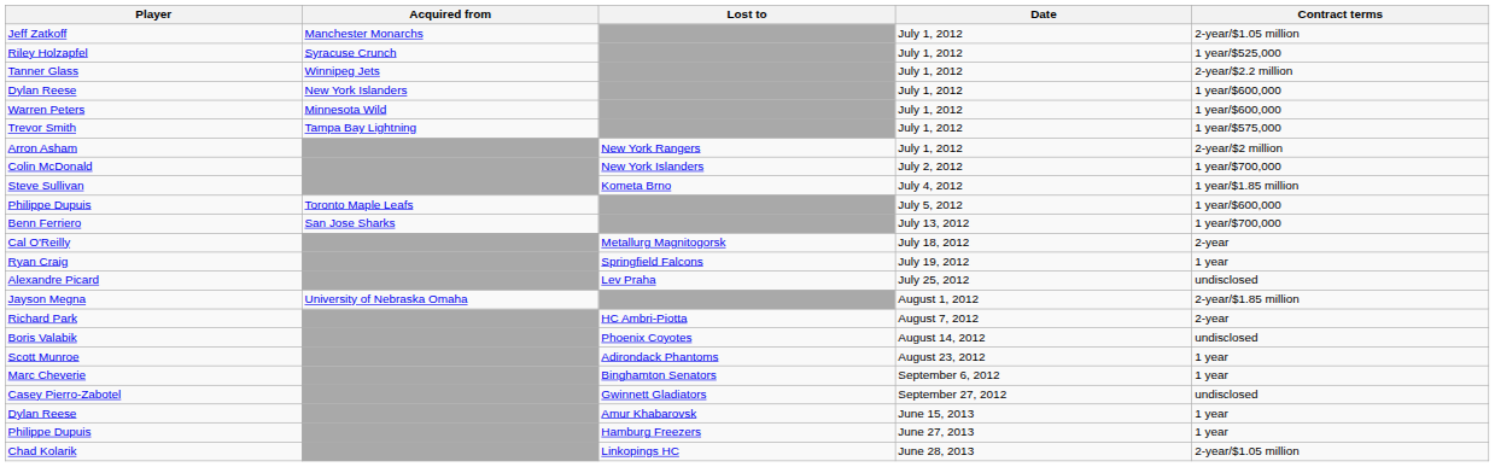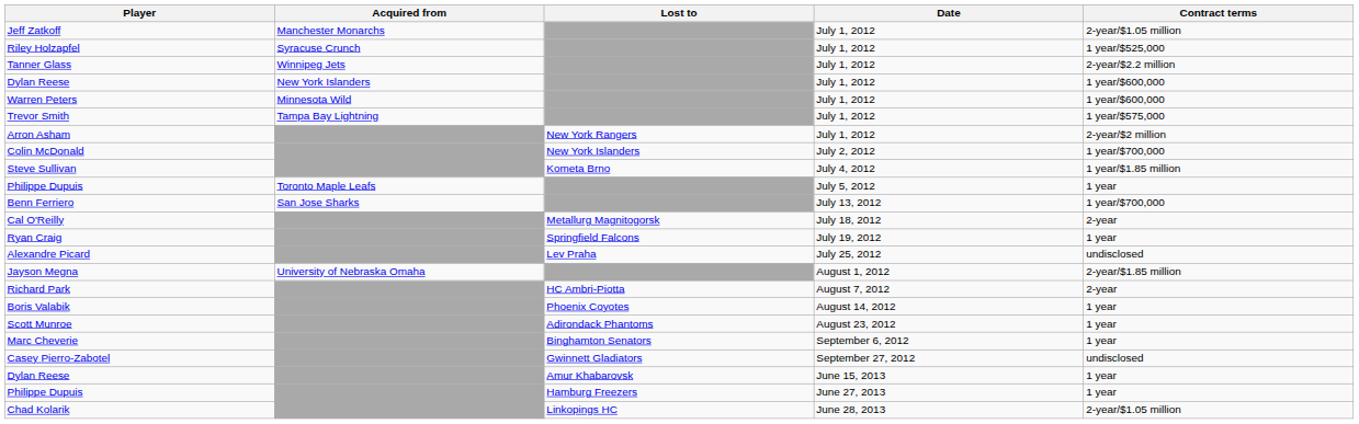 <table class="wikitable" style="width:100%;">
 <tr style="text-align:center; background:#ddd;">
 <th style="width:20%;">Player</th>
 <th style="width:20%;">Acquired from</th>
 <th style="width:20%;">Lost to</th>
 <th style="width:20%;">Date</th>
 <th style="width:20%;">Contract terms</th>
 </tr>
 <tr>
 <td><a href='#'>Jeff Zatkoff</a></td>
 <td><a href='#'>Manchester Monarchs</a></td>
 <td style="background:darkgray;"></td>
 <td>July 1, 2012</td>
 <td>2-year/$1.05 million</td>
 </tr>
 <tr>
 <td><a href='#'>Riley Holzapfel</a></td>
 <td><a href='#'>Syracuse Crunch</a></td>
 <td style="background:darkgray;"></td>
 <td>July 1, 2012</td>
 <td>1 year/$525,000</td>
 </tr>
 <tr>
 <td><a href='#'>Tanner Glass</a></td>
 <td><a href='#'>Winnipeg Jets</a></td>
 <td style="background:darkgray;"></td>
 <td>July 1, 2012</td>
 <td>2-year/$2.2 million</td>
 </tr>
 <tr>
 <td><a href='#'>Dylan Reese</a></td>
 <td><a href='#'>New York Islanders</a></td>
 <td style="background:darkgray;"></td>
 <td>July 1, 2012</td>
 <td>1 year/$600,000</td>
 </tr>
 <tr>
 <td><a href='#'>Warren Peters</a></td>
 <td><a href='#'>Minnesota Wild</a></td>
 <td style="background:darkgray;"></td>
 <td>July 1, 2012</td>
 <td>1 year/$600,000</td>
 </tr>
 <tr>
 <td><a href='#'>Trevor Smith</a></td>
 <td><a href='#'>Tampa Bay Lightning</a></td>
 <td style="background:darkgray;"></td>
 <td>July 1, 2012</td>
 <td>1 year/$575,000</td>
 </tr>
 <tr>
 <td><a href='#'>Arron Asham</a></td>
 <td style="background:darkgray;"></td>
 <td><a href='#'>New York Rangers</a></td>
 <td>July 1, 2012</td>
 <td>2-year/$2 million</td>
 </tr>
 <tr>
 <td><a href='#'>Colin McDonald</a></td>
 <td style="background:darkgray;"></td>
 <td><a href='#'>New York Islanders</a></td>
 <td>July 2, 2012</td>
 <td>1 year/$700,000</td>
 </tr>
 <tr>
 <td><a href='#'>Steve Sullivan</a></td>
 <td style="background:darkgray;"></td>
 <td><a href='#'>Kometa Brno</a></td>
 <td>July 4, 2012</td>
 <td>1 year/$1.85 million</td>
 </tr>
 <tr>
 <td><a href='#'>Philippe Dupuis</a></td>
 <td><a href='#'>Toronto Maple Leafs</a></td>
 <td style="background:darkgray;"></td>
 <td>July 5, 2012</td>
-<td>1 year/$600,000</td>
+<td>1 year</td>
 </tr>
 <tr>
 <td><a href='#'>Benn Ferriero</a></td>
 <td><a href='#'>San Jose Sharks</a></td>
 <td style="background:darkgray;"></td>
 <td>July 13, 2012</td>
 <td>1 year/$700,000</td>
 </tr>
 <tr>
 <td><a href='#'>Cal O'Reilly</a></td>
 <td style="background:darkgray;"></td>
 <td><a href='#'>Metallurg Magnitogorsk</a></td>
 <td>July 18, 2012</td>
 <td>2-year</td>
 </tr>
 <tr>
 <td><a href='#'>Ryan Craig</a></td>
 <td style="background:darkgray;"></td>
 <td><a href='#'>Springfield Falcons</a></td>
 <td>July 19, 2012</td>
 <td>1 year</td>
 </tr>
 <tr>
 <td><a href='#'>Alexandre Picard</a></td>
 <td style="background:darkgray;"></td>
 <td><a href='#'>Lev Praha</a></td>
 <td>July 25, 2012</td>
 <td>undisclosed</td>
 </tr>
 <tr>
 <td><a href='#'>Jayson Megna</a></td>
 <td><a href='#'>University of Nebraska Omaha</a></td>
 <td style="background:darkgray;"></td>
 <td>August 1, 2012</td>
 <td>2-year/$1.85 million</td>
 </tr>
 <tr>
 <td><a href='#'>Richard Park</a></td>
 <td style="background:darkgray;"></td>
 <td><a href='#'>HC Ambri-Piotta</a></td>
 <td>August 7, 2012</td>
 <td>2-year</td>
 </tr>
 <tr>
 <td><a href='#'>Boris Valabik</a></td>
 <td style="background:darkgray;"></td>
 <td><a href='#'>Phoenix Coyotes</a></td>
 <td>August 14, 2012</td>
-<td>undisclosed</td>
+<td>1 year</td>
 </tr>
 <tr>
 <td><a href='#'>Scott Munroe</a></td>
 <td style="background:darkgray;"></td>
 <td><a href='#'>Adirondack Phantoms</a></td>
 <td>August 23, 2012</td>
 <td>1 year</td>
 </tr>
 <tr>
 <td><a href='#'>Marc Cheverie</a></td>
 <td style="background:darkgray;"></td>
 <td><a href='#'>Binghamton Senators</a></td>
 <td>September 6, 2012</td>
 <td>1 year</td>
 </tr>
 <tr>
 <td><a href='#'>Casey Pierro-Zabotel</a></td>
 <td style="background:darkgray;"></td>
 <td><a href='#'>Gwinnett Gladiators</a></td>
 <td>September 27, 2012</td>
 <td>undisclosed</td>
 </tr>
 <tr>
 <td><a href='#'>Dylan Reese</a></td>
 <td style="background:darkgray;"></td>
 <td><a href='#'>Amur Khabarovsk</a></td>
 <td>June 15, 2013</td>
 <td>1 year</td>
 </tr>
 <tr>
 <td><a href='#'>Philippe Dupuis</a></td>
 <td style="background:darkgray;"></td>
 <td><a href='#'>Hamburg Freezers</a></td>
 <td>June 27, 2013</td>
 <td>1 year</td>
 </tr>
 <tr>
 <td><a href='#'>Chad Kolarik</a></td>
 <td style="background:darkgray;"></td>
 <td><a href='#'>Linkopings HC</a></td>
 <td>June 28, 2013</td>
 <td>2-year/$1.05 million</td>
 </tr>
 </table>
